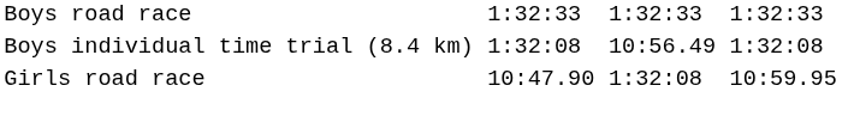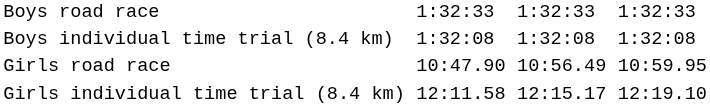 <table>
 <tr>
 <td>Boys road race</td>
 <td></td>
 <td>1:32:33</td>
 <td></td>
 <td>1:32:33</td>
 <td></td>
 <td>1:32:33</td>
 </tr>
 <tr>
 <td>Boys individual time trial (8.4 km)</td>
 <td></td>
 <td>1:32:08</td>
 <td></td>
-<td>10:56.49</td>
+<td>1:32:08</td>
 <td></td>
 <td>1:32:08</td>
 </tr>
 <tr>
 <td>Girls road race</td>
 <td></td>
 <td>10:47.90</td>
 <td></td>
-<td>1:32:08</td>
+<td>10:56.49</td>
 <td></td>
 <td>10:59.95</td>
 </tr>
+<tr>
+<td>Girls individual time trial (8.4 km)</td>
+<td></td>
+<td>12:11.58</td>
+<td></td>
+<td>12:15.17</td>
+<td></td>
+<td>12:19.10</td>
+</tr>
 </table>
